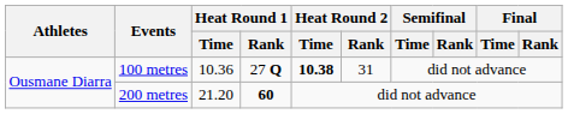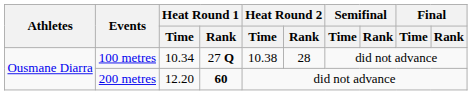 <table class=wikitable style=font-size:90%>
 <tr>
 <th rowspan=2>Athletes</th>
 <th rowspan=2>Events</th>
 <th colspan=2>Heat Round 1</th>
 <th colspan=2>Heat Round 2</th>
 <th colspan=2>Semifinal</th>
 <th colspan=2>Final</th>
 </tr>
 <tr>
 <th>Time</th>
 <th>Rank</th>
 <th>Time</th>
 <th>Rank</th>
 <th>Time</th>
 <th>Rank</th>
 <th>Time</th>
 <th>Rank</th>
 </tr>
 <tr>
 <td rowspan=2><a href='#'>Ousmane Diarra</a></td>
 <td><a href='#'>100 metres</a></td>
-<td align=center>10.36</td>
+<td align=center>10.34</td>
 <td align=center>27 <strong>Q</strong></td>
-<td align=center><strong>10.38</strong></td>
-<td align=center>31</td>
+<td align=center>10.38</td>
+<td align=center>28</td>
 <td align=center colspan=4>did not advance</td>
 </tr>
 <tr>
 <td><a href='#'>200 metres</a></td>
-<td align=center>21.20</td>
+<td align=center>12.20</td>
 <td align=center><strong>60</strong></td>
 <td align=center colspan=6>did not advance</td>
 </tr>
 </table>
